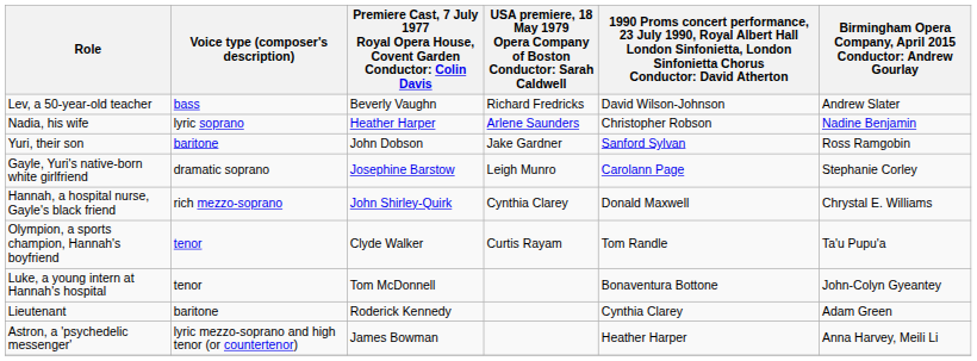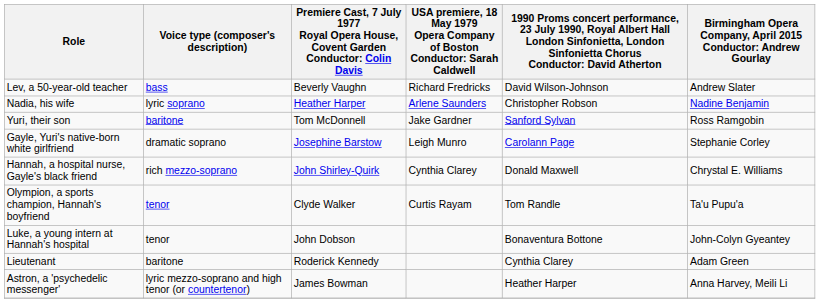 <table class="wikitable">
 <tr>
 <th>Role</th>
 <th>Voice type (composer's description)</th>
 <th>Premiere Cast, 7 July 1977<br>Royal Opera House, Covent Garden<br>Conductor: <a href='#'>Colin Davis</a></th>
 <th>USA premiere, 18 May 1979<br>Opera Company of Boston<br>Conductor: Sarah Caldwell</th>
 <th>1990 Proms concert performance, 23 July 1990, Royal Albert Hall<br>London Sinfonietta, London Sinfonietta Chorus<br>Conductor: David Atherton</th>
 <th>Birmingham Opera Company, April 2015<br>Conductor: Andrew Gourlay</th>
 </tr>
 <tr>
 <td>Lev, a 50-year-old teacher</td>
 <td><a href='#'>bass</a></td>
 <td>Beverly Vaughn</td>
 <td>Richard Fredricks</td>
 <td>David Wilson-Johnson</td>
 <td>Andrew Slater</td>
 </tr>
 <tr>
 <td>Nadia, his wife</td>
 <td>lyric <a href='#'>soprano</a></td>
 <td><a href='#'>Heather Harper</a></td>
 <td><a href='#'>Arlene Saunders</a></td>
 <td>Christopher Robson</td>
 <td><a href='#'>Nadine Benjamin</a></td>
 </tr>
 <tr>
 <td>Yuri, their son</td>
 <td><a href='#'>baritone</a></td>
-<td>John Dobson</td>
+<td>Tom McDonnell</td>
 <td>Jake Gardner</td>
 <td><a href='#'>Sanford Sylvan</a></td>
 <td>Ross Ramgobin</td>
 </tr>
 <tr>
 <td>Gayle, Yuri's native-born white girlfriend</td>
 <td>dramatic soprano</td>
 <td><a href='#'>Josephine Barstow</a></td>
 <td>Leigh Munro</td>
 <td><a href='#'>Carolann Page</a></td>
 <td>Stephanie Corley</td>
 </tr>
 <tr>
 <td>Hannah, a hospital nurse, Gayle's black friend</td>
 <td>rich <a href='#'>mezzo-soprano</a></td>
 <td><a href='#'>John Shirley-Quirk</a></td>
 <td>Cynthia Clarey</td>
 <td>Donald Maxwell</td>
 <td>Chrystal E. Williams</td>
 </tr>
 <tr>
 <td>Olympion, a sports champion, Hannah's boyfriend</td>
 <td><a href='#'>tenor</a></td>
 <td>Clyde Walker</td>
 <td>Curtis Rayam</td>
 <td>Tom Randle</td>
 <td>Ta'u Pupu'a</td>
 </tr>
 <tr>
 <td>Luke, a young intern at Hannah's hospital</td>
 <td>tenor</td>
-<td>Tom McDonnell</td>
+<td>John Dobson</td>
 <td></td>
 <td>Bonaventura Bottone</td>
 <td>John-Colyn Gyeantey</td>
 </tr>
 <tr>
 <td>Lieutenant</td>
 <td>baritone</td>
 <td>Roderick Kennedy</td>
 <td></td>
 <td>Cynthia Clarey</td>
 <td>Adam Green</td>
 </tr>
 <tr>
 <td>Astron, a 'psychedelic messenger'</td>
 <td>lyric mezzo-soprano and high tenor (or <a href='#'>countertenor</a>)</td>
 <td>James Bowman</td>
 <td></td>
 <td>Heather Harper</td>
 <td>Anna Harvey, Meili Li</td>
 </tr>
 <tr>
 </tr>
 </table>
